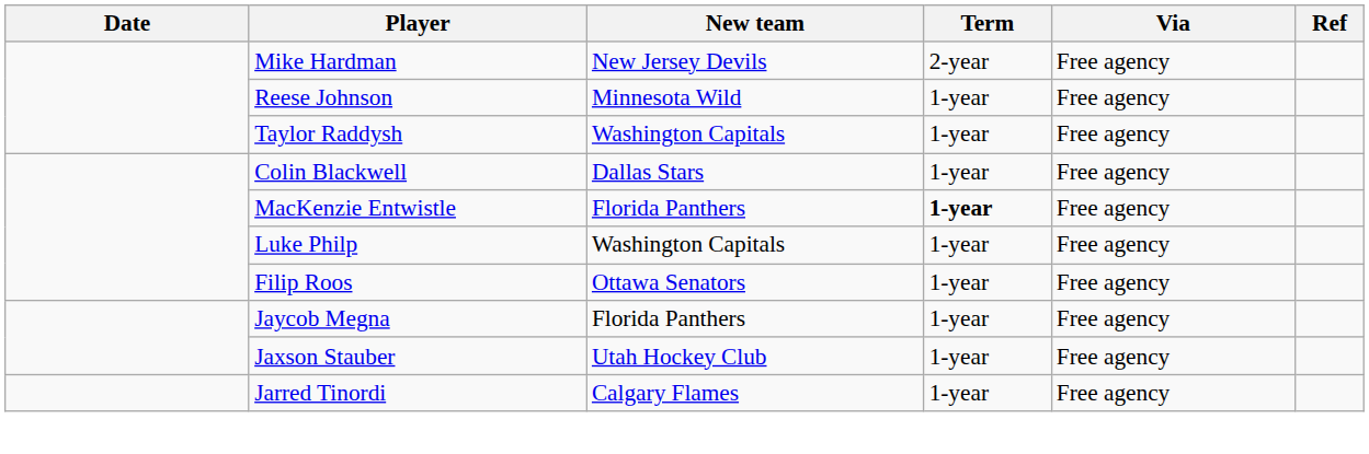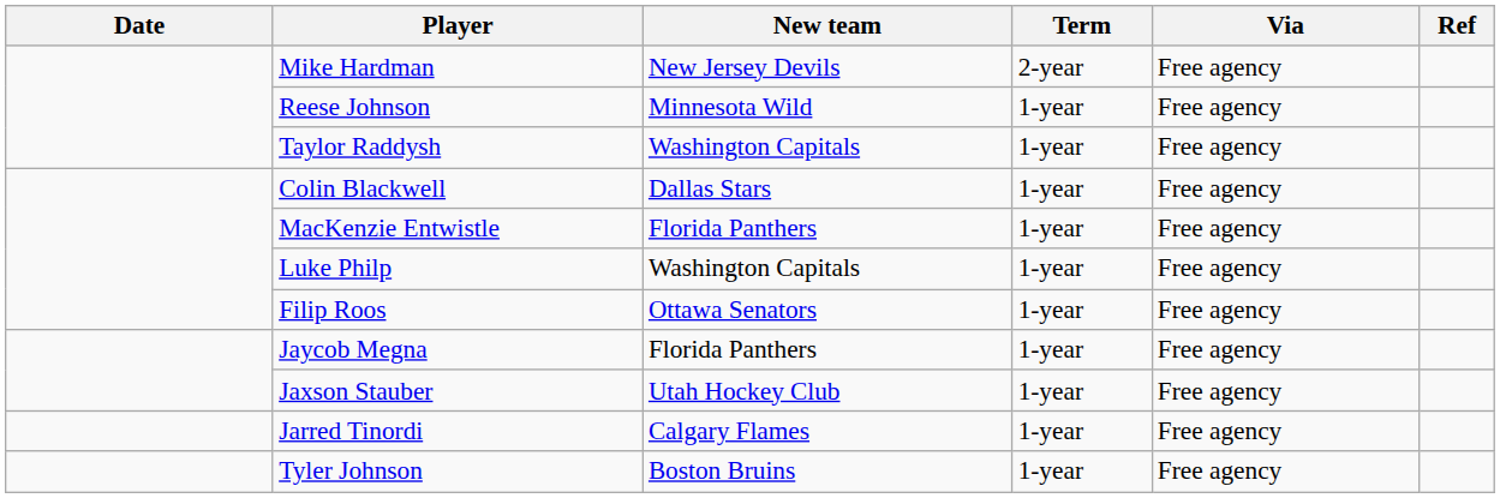 <table class="wikitable">
 <tr style="background:#ddd; text-align:center;">
 <th style="width: 10em;">Date</th>
 <th style="width: 14em;">Player</th>
 <th style="width: 14em;">New team</th>
 <th style="width: 5em;">Term</th>
 <th style="width: 10em;">Via</th>
 <th style="width: 2.5em;">Ref</th>
 </tr>
 <tr>
 <td rowspan="3"></td>
 <td><a href='#'>Mike Hardman</a></td>
 <td><a href='#'>New Jersey Devils</a></td>
 <td>2-year</td>
 <td>Free agency</td>
 <td></td>
 </tr>
 <tr>
 <td><a href='#'>Reese Johnson</a></td>
 <td><a href='#'>Minnesota Wild</a></td>
 <td>1-year</td>
 <td>Free agency</td>
 <td></td>
 </tr>
 <tr>
 <td><a href='#'>Taylor Raddysh</a></td>
 <td><a href='#'>Washington Capitals</a></td>
 <td>1-year</td>
 <td>Free agency</td>
 <td></td>
 </tr>
 <tr>
 <td rowspan="4"></td>
 <td><a href='#'>Colin Blackwell</a></td>
 <td><a href='#'>Dallas Stars</a></td>
 <td>1-year</td>
 <td>Free agency</td>
 <td></td>
 </tr>
 <tr>
 <td><a href='#'>MacKenzie Entwistle</a></td>
 <td><a href='#'>Florida Panthers</a></td>
-<td><strong>1-year</strong></td>
+<td>1-year</td>
 <td>Free agency</td>
 <td></td>
 </tr>
 <tr>
 <td><a href='#'>Luke Philp</a></td>
 <td>Washington Capitals</td>
 <td>1-year</td>
 <td>Free agency</td>
 <td></td>
 </tr>
 <tr>
 <td><a href='#'>Filip Roos</a></td>
 <td><a href='#'>Ottawa Senators</a></td>
 <td>1-year</td>
 <td>Free agency</td>
 <td></td>
 </tr>
 <tr>
 <td rowspan="2"></td>
 <td><a href='#'>Jaycob Megna</a></td>
 <td>Florida Panthers</td>
 <td>1-year</td>
 <td>Free agency</td>
 <td></td>
 </tr>
 <tr>
 <td><a href='#'>Jaxson Stauber</a></td>
 <td><a href='#'>Utah Hockey Club</a></td>
 <td>1-year</td>
 <td>Free agency</td>
 <td></td>
 </tr>
 <tr>
 <td></td>
 <td><a href='#'>Jarred Tinordi</a></td>
 <td><a href='#'>Calgary Flames</a></td>
 <td>1-year</td>
 <td>Free agency</td>
 <td></td>
 </tr>
+<tr>
+<td></td>
+<td><a href='#'>Tyler Johnson</a></td>
+<td><a href='#'>Boston Bruins</a></td>
+<td>1-year</td>
+<td>Free agency</td>
+<td></td>
+</tr>
 </table>
